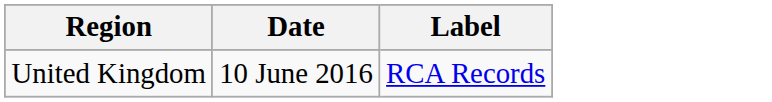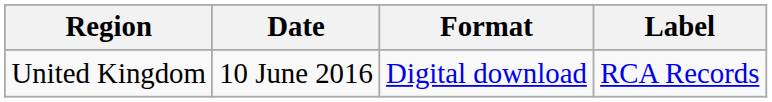 <table class="wikitable">
 <tr>
 <th>Region</th>
 <th>Date</th>
+<th>Format</th>
 <th>Label</th>
 </tr>
 <tr>
 <td>United Kingdom</td>
 <td>10 June 2016</td>
+<td><a href='#'>Digital download</a></td>
 <td><a href='#'>RCA Records</a></td>
 </tr>
 </table>
